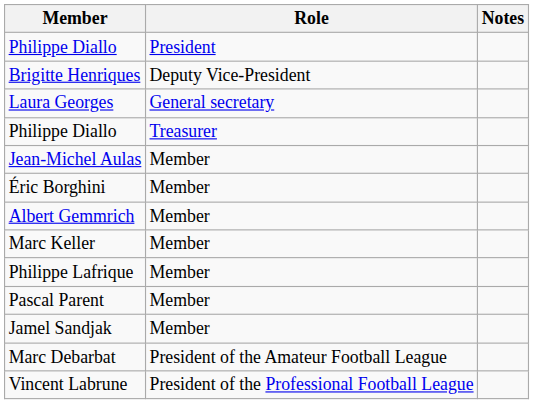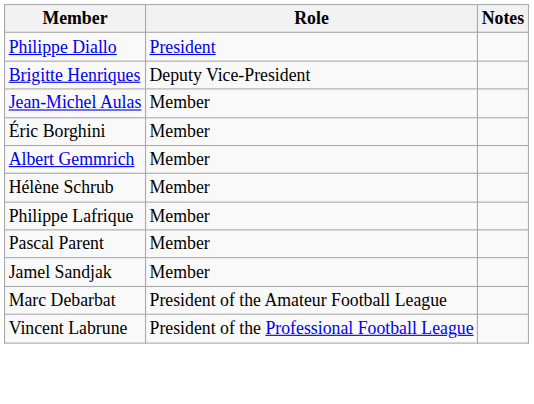 <table class="wikitable sortable">
 <tr>
 <th>Member</th>
 <th>Role</th>
 <th>Notes</th>
 </tr>
 <tr>
 <td style="text-align: left;"><a href='#'>Philippe Diallo</a></td>
 <td style="text-align: left;"><a href='#'>President</a></td>
 <td style="text-align: left;"></td>
 </tr>
 <tr>
 <td style="text-align: left;"><a href='#'>Brigitte Henriques</a></td>
 <td style="text-align: left;">Deputy Vice-President</td>
-<td style="text-align: left;"></td>
-</tr>
-<tr>
-<td style="text-align: left;"><a href='#'>Laura Georges</a></td>
-<td style="text-align: left;"><a href='#'>General secretary</a></td>
-<td style="text-align: left;"></td>
-</tr>
-<tr>
-<td style="text-align: left;">Philippe Diallo</td>
-<td style="text-align: left;"><a href='#'>Treasurer</a></td>
 <td style="text-align: left;"></td>
 </tr>
 <tr>
 <td style="text-align: left;"><a href='#'>Jean-Michel Aulas</a></td>
 <td style="text-align: left;">Member</td>
 <td style="text-align: left;"></td>
 </tr>
 <tr>
 <td style="text-align: left;">Éric Borghini</td>
 <td style="text-align: left;">Member</td>
 <td style="text-align: left;"></td>
 </tr>
 <tr>
 <td style="text-align: left;"><a href='#'>Albert Gemmrich</a></td>
 <td style="text-align: left;">Member</td>
 <td style="text-align: left;"></td>
 </tr>
 <tr>
-<td style="text-align: left;">Marc Keller</td>
+<td style="text-align: left;">Hélène Schrub</td>
 <td style="text-align: left;">Member</td>
 <td style="text-align: left;"></td>
 </tr>
 <tr>
 <td style="text-align: left;">Philippe Lafrique</td>
 <td style="text-align: left;">Member</td>
 <td style="text-align: left;"></td>
 </tr>
 <tr>
 <td style="text-align: left;">Pascal Parent</td>
 <td style="text-align: left;">Member</td>
 <td style="text-align: left;"></td>
 </tr>
 <tr>
 <td style="text-align: left;">Jamel Sandjak</td>
 <td style="text-align: left;">Member</td>
 <td style="text-align: left;"></td>
 </tr>
 <tr>
 <td style="text-align: left;">Marc Debarbat</td>
 <td style="text-align: left;">President of the Amateur Football League</td>
 <td style="text-align: left;"></td>
 </tr>
 <tr>
 <td style="text-align: left;">Vincent Labrune</td>
 <td style="text-align: left;">President of the <a href='#'>Professional Football League</a></td>
 <td style="text-align: left;"></td>
 </tr>
 </table>
